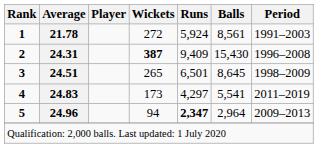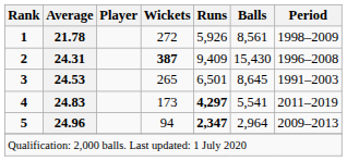 <table class="wikitable plainrowheaders sortable">
 <tr>
 <th scope=col>Rank</th>
 <th scope=col>Average</th>
 <th scope=col>Player</th>
 <th scope=col>Wickets</th>
 <th scope=col>Runs</th>
 <th scope=col>Balls</th>
 <th scope=col>Period</th>
 </tr>
 <tr>
 <td align=center><strong>1</strong></td>
 <th scope=row style=text-align:center;>21.78</th>
 <td></td>
 <td align=center>272</td>
-<td align=center>5,924</td>
+<td align=center>5,926</td>
 <td align=center>8,561</td>
-<td>1991–2003</td>
+<td>1998–2009</td>
 </tr>
 <tr>
 <td align=center><strong>2</strong></td>
 <th scope=row style=text-align:center;>24.31</th>
 <td></td>
 <td align=center><strong>387</strong></td>
 <td align=center>9,409</td>
 <td align=center>15,430</td>
 <td>1996–2008</td>
 </tr>
 <tr>
 <td align=center><strong>3</strong></td>
-<th scope=row style=text-align:center;>24.51</th>
+<th scope=row style=text-align:center;>24.53</th>
 <td></td>
 <td align=center>265</td>
 <td align=center>6,501</td>
 <td align=center>8,645</td>
-<td>1998–2009</td>
+<td>1991–2003</td>
 </tr>
 <tr>
 <td align=center><strong>4</strong></td>
 <th scope=row style=text-align:center;>24.83</th>
 <td></td>
 <td align=center>173</td>
-<td align=center>4,297</td>
+<td align=center><strong>4,297</strong></td>
 <td align=center>5,541</td>
 <td>2011–2019</td>
 </tr>
 <tr>
 <td align=center><strong>5</strong></td>
 <th scope=row style=text-align:center;>24.96</th>
 <td></td>
 <td align=center>94</td>
 <td align=center><strong>2,347</strong></td>
 <td align=center>2,964</td>
 <td>2009–2013</td>
 </tr>
 <tr>
 </tr>
 <tr class=sortbottom>
 <td colspan=7><small>Qualification: 2,000 balls. Last updated: 1 July 2020</small></td>
 </tr>
 </table>
